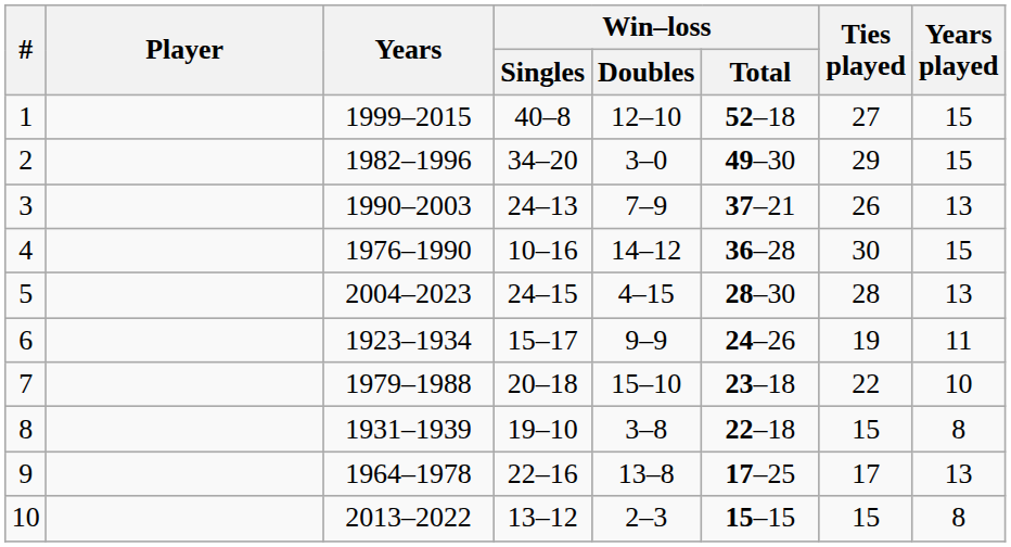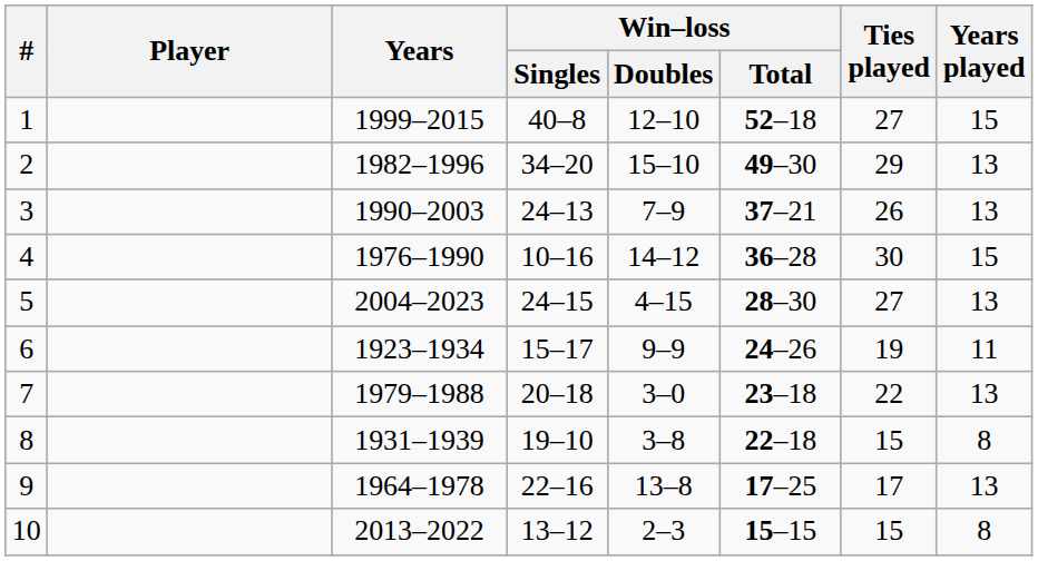 <table class="wikitable sortable nowrap" style=text-align:center>
 <tr>
 <th rowspan=2>#</th>
 <th rowspan=2 width=150>Player</th>
 <th rowspan=2 width=90>Years</th>
 <th colspan=3>Win–loss</th>
 <th rowspan=2>Ties<br>played</th>
 <th rowspan=2>Years<br>played</th>
 </tr>
 <tr>
 <th>Singles</th>
 <th>Doubles</th>
 <th width=60>Total</th>
 </tr>
 <tr>
 <td>1</td>
 <td style="text-align:left;"></td>
 <td>1999–2015</td>
 <td>40–8</td>
 <td>12–10</td>
 <td><strong>52</strong>–18</td>
 <td>27</td>
 <td>15</td>
 </tr>
 <tr>
 <td>2</td>
 <td style="text-align:left;"></td>
 <td>1982–1996</td>
 <td>34–20</td>
-<td>3–0</td>
+<td>15–10</td>
 <td><strong>49</strong>–30</td>
 <td>29</td>
-<td>15</td>
+<td>13</td>
 </tr>
 <tr>
 <td>3</td>
 <td style="text-align:left;"></td>
 <td>1990–2003</td>
 <td>24–13</td>
 <td>7–9</td>
 <td><strong>37</strong>–21</td>
 <td>26</td>
 <td>13</td>
 </tr>
 <tr>
 <td>4</td>
 <td style="text-align:left;"></td>
 <td>1976–1990</td>
 <td>10–16</td>
 <td>14–12</td>
 <td><strong>36</strong>–28</td>
 <td>30</td>
 <td>15</td>
 </tr>
 <tr>
 <td>5</td>
 <td style="text-align:left;"><strong></strong></td>
 <td>2004–2023</td>
 <td>24–15</td>
 <td>4–15</td>
 <td><strong>28</strong>–30</td>
-<td>28</td>
+<td>27</td>
 <td>13</td>
 </tr>
 <tr>
 <td>6</td>
 <td style="text-align:left;"></td>
 <td>1923–1934</td>
 <td>15–17</td>
 <td>9–9</td>
 <td><strong>24</strong>–26</td>
 <td>19</td>
 <td>11</td>
 </tr>
 <tr>
 <td>7</td>
 <td style="text-align:left;"></td>
 <td>1979–1988</td>
 <td>20–18</td>
-<td>15–10</td>
+<td>3–0</td>
 <td><strong>23</strong>–18</td>
 <td>22</td>
-<td>10</td>
+<td>13</td>
 </tr>
 <tr>
 <td>8</td>
 <td style="text-align:left;"></td>
 <td>1931–1939</td>
 <td>19–10</td>
 <td>3–8</td>
 <td><strong>22</strong>–18</td>
 <td>15</td>
 <td>8</td>
 </tr>
 <tr>
 <td>9</td>
 <td style="text-align:left;"></td>
 <td>1964–1978</td>
 <td>22–16</td>
 <td>13–8</td>
 <td><strong>17</strong>–25</td>
 <td>17</td>
 <td>13</td>
 </tr>
 <tr>
 <td>10</td>
 <td style="text-align:left;"><strong></strong></td>
 <td>2013–2022</td>
 <td>13–12</td>
 <td>2–3</td>
 <td><strong>15</strong>–15</td>
 <td>15</td>
 <td>8</td>
 </tr>
 </table>
